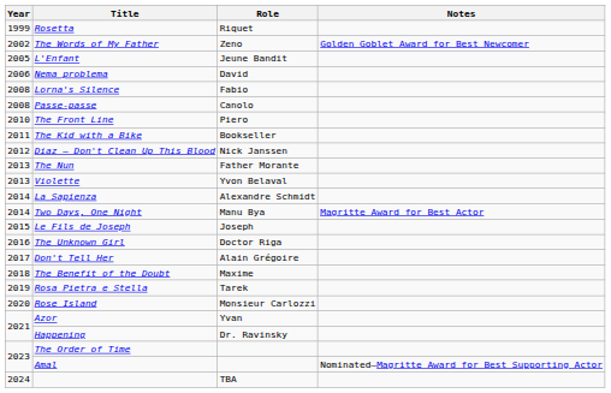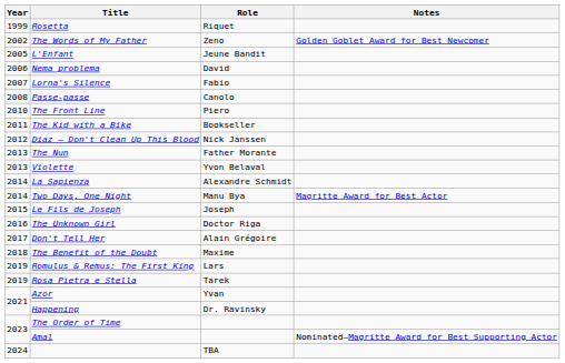 <table class="wikitable sortable">
 <tr>
 <th>Year</th>
 <th>Title</th>
 <th>Role</th>
 <th class="unsortable">Notes</th>
 </tr>
 <tr>
 <td>1999</td>
 <td><em><a href='#'>Rosetta</a></em></td>
 <td>Riquet</td>
 <td></td>
 </tr>
 <tr>
 <td>2002</td>
 <td><em><a href='#'>The Words of My Father</a></em></td>
 <td>Zeno</td>
 <td><a href='#'>Golden Goblet Award for Best Newcomer</a></td>
 </tr>
 <tr>
 <td>2005</td>
 <td><em><a href='#'>L'Enfant</a></em></td>
 <td>Jeune Bandit</td>
 <td></td>
 </tr>
 <tr>
 <td>2006</td>
 <td><em><a href='#'>Nema problema</a></em></td>
 <td>David</td>
 <td></td>
 </tr>
 <tr>
-<td>2008</td>
+<td>2007</td>
 <td><em><a href='#'>Lorna's Silence</a></em></td>
 <td>Fabio</td>
 <td></td>
 </tr>
 <tr>
 <td>2008</td>
 <td><em><a href='#'>Passe-passe</a></em></td>
 <td>Canolo</td>
 <td></td>
 </tr>
 <tr>
 <td>2010</td>
 <td><em><a href='#'>The Front Line</a></em></td>
 <td>Piero</td>
 <td></td>
 </tr>
 <tr>
 <td>2011</td>
 <td><em><a href='#'>The Kid with a Bike</a></em></td>
 <td>Bookseller</td>
 <td></td>
 </tr>
 <tr>
 <td>2012</td>
 <td><em><a href='#'>Diaz – Don't Clean Up This Blood</a></em></td>
 <td>Nick Janssen</td>
 <td></td>
 </tr>
 <tr>
 <td>2013</td>
 <td><em><a href='#'>The Nun</a></em></td>
 <td>Father Morante</td>
 <td></td>
 </tr>
 <tr>
 <td>2013</td>
 <td><em><a href='#'>Violette</a></em></td>
 <td>Yvon Belaval</td>
 <td></td>
 </tr>
 <tr>
 <td>2014</td>
 <td><em><a href='#'>La Sapienza</a></em></td>
 <td>Alexandre Schmidt</td>
 <td></td>
 </tr>
 <tr>
 <td>2014</td>
 <td><em><a href='#'>Two Days, One Night</a></em></td>
 <td>Manu Bya</td>
 <td><a href='#'>Magritte Award for Best Actor</a></td>
 </tr>
 <tr>
 <td>2015</td>
 <td><em><a href='#'>Le Fils de Joseph</a></em></td>
 <td>Joseph</td>
 <td></td>
 </tr>
 <tr>
 <td>2016</td>
 <td><em><a href='#'>The Unknown Girl</a></em></td>
 <td>Doctor Riga</td>
 <td></td>
 </tr>
 <tr>
 <td>2017</td>
 <td><em><a href='#'>Don't Tell Her</a></em></td>
 <td>Alain Grégoire</td>
 <td></td>
 </tr>
 <tr>
 <td>2018</td>
 <td><em><a href='#'>The Benefit of the Doubt</a></em></td>
 <td>Maxime</td>
 <td></td>
 </tr>
 <tr>
 <td>2019</td>
-<td><em><a href='#'>Rosa Pietra e Stella</a></em></td>
-<td>Tarek</td>
+<td><em><a href='#'>Romulus & Remus: The First King</a></em></td>
+<td>Lars</td>
 <td></td>
 </tr>
 <tr>
-<td>2020</td>
-<td><em><a href='#'>Rose Island</a></em></td>
-<td>Monsieur Carlozzi</td>
+<td>2019</td>
+<td><em><a href='#'>Rosa Pietra e Stella</a></em></td>
+<td>Tarek</td>
 <td></td>
 </tr>
 <tr>
 <td rowspan=2>2021</td>
 <td><em><a href='#'>Azor</a></em></td>
 <td>Yvan</td>
 <td></td>
 </tr>
 <tr>
 <td><em><a href='#'>Happening</a></em></td>
 <td>Dr. Ravinsky</td>
 <td></td>
 </tr>
 <tr>
 <td rowspan=2>2023</td>
 <td><em><a href='#'>The Order of Time</a></em></td>
 <td></td>
 <td></td>
 </tr>
 <tr>
 <td><em><a href='#'>Amal</a></em></td>
 <td></td>
 <td>Nominated—<a href='#'>Magritte Award for Best Supporting Actor</a></td>
 </tr>
 <tr>
 <td>2024</td>
 <td></td>
 <td>TBA</td>
 </tr>
 </table>
